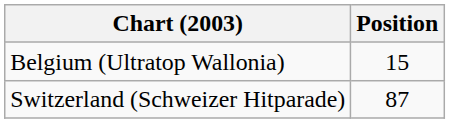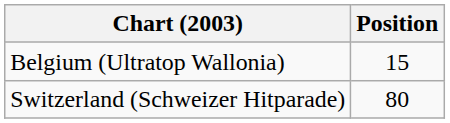 <table class="wikitable sortable">
 <tr>
 <th>Chart (2003)</th>
 <th>Position</th>
 </tr>
 <tr>
 <td>Belgium (Ultratop Wallonia)</td>
 <td style="text-align:center">15</td>
 </tr>
 <tr>
 <td>Switzerland (Schweizer Hitparade)</td>
-<td style="text-align:center">87</td>
+<td style="text-align:center">80</td>
 </tr>
 </table>
